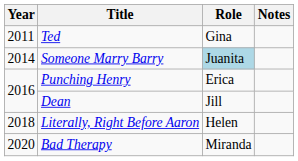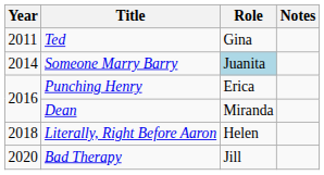 <table class="wikitable sortable">
 <tr>
 <th>Year</th>
 <th>Title</th>
 <th>Role</th>
 <th class="unsortable">Notes</th>
 </tr>
 <tr>
 <td>2011</td>
 <td><em><a href='#'>Ted</a></em></td>
 <td>Gina</td>
 <td></td>
 </tr>
 <tr>
 <td>2014</td>
 <td><em><a href='#'>Someone Marry Barry</a></em></td>
 <td style="background: lightblue;">Juanita</td>
 <td></td>
 </tr>
 <tr>
 <td rowspan="2">2016</td>
 <td><em><a href='#'>Punching Henry</a></em></td>
 <td>Erica</td>
 <td></td>
 </tr>
 <tr>
 <td><em><a href='#'>Dean</a></em></td>
-<td>Jill</td>
+<td>Miranda</td>
 <td></td>
 </tr>
 <tr>
 <td>2018</td>
 <td><em><a href='#'>Literally, Right Before Aaron</a></em></td>
 <td>Helen</td>
 <td></td>
 </tr>
 <tr>
 <td>2020</td>
 <td><em><a href='#'>Bad Therapy</a></em></td>
-<td>Miranda</td>
+<td>Jill</td>
 <td></td>
 </tr>
 </table>
